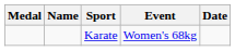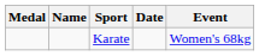 <table class="wikitable sortable" style="font-size: 95%;">
 <tr>
 <th>Medal</th>
 <th>Name</th>
 <th>Sport</th>
+<th>Date</th>
 <th>Event</th>
-<th>Date</th>
 </tr>
 <tr>
 <td></td>
 <td></td>
 <td><a href='#'>Karate</a></td>
+<td></td>
 <td><a href='#'>Women's 68kg</a></td>
-<td></td>
 </tr>
 </table>
